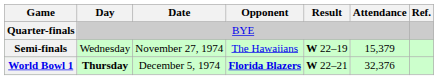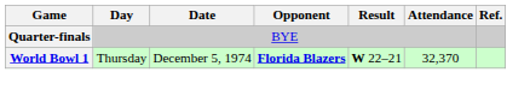 <table class="wikitable">
 <tr>
 <th>Game</th>
 <th>Day</th>
 <th>Date</th>
 <th>Opponent</th>
 <th>Result</th>
 <th>Attendance</th>
 <th>Ref.</th>
 </tr>
 <tr align="center" bgcolor="#CCCCCC">
 <th>Quarter-finals</th>
 <td colSpan=5><a href='#'>BYE</a></td>
 <td></td>
 </tr>
 <tr align="center" bgcolor="#CCFFCC">
-<th>Semi-finals</th>
-<td>Wednesday</td>
-<td>November 27, 1974</td>
-<td><a href='#'>The Hawaiians</a></td>
-<td><strong>W</strong> 22–19</td>
-<td>15,379</td>
-<td></td>
-</tr>
-<tr align="center" bgcolor="#CCFFCC">
 <th><a href='#'>World Bowl 1</a></th>
-<td><strong>Thursday</strong></td>
+<td>Thursday</td>
 <td>December 5, 1974</td>
 <td><strong><a href='#'>Florida Blazers</a></strong></td>
 <td><strong>W</strong> 22–21</td>
-<td>32,376</td>
+<td>32,370</td>
 <td></td>
 </tr>
 </table>
